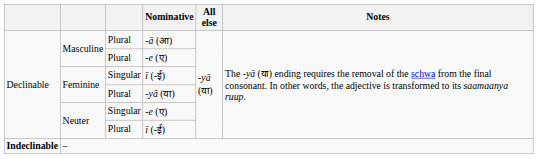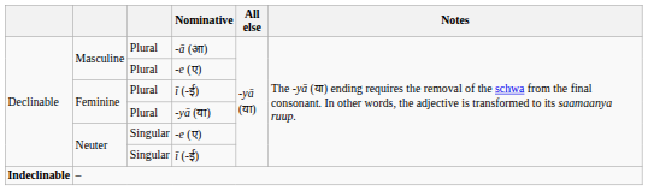 <table class="wikitable">
 <tr>
 <th></th>
 <th></th>
 <th></th>
 <th>Nominative</th>
 <th>All else</th>
 <th>Notes</th>
 </tr>
 <tr>
 <td rowspan="6">Declinable</td>
 <td rowspan="2">Masculine</td>
 <td>Plural</td>
 <td>-<em>ā</em> (आ)</td>
 <td rowspan="6"><em>-yā</em> (या)</td>
 <td rowspan="6">The <em>-yā</em> (या) ending requires the removal of the <a href='#'>schwa</a> from the final consonant. In other words, the adjective is transformed to its <em>saamaanya ruup.</em></td>
 </tr>
 <tr>
 <td>Plural</td>
 <td>-<em>e</em> (ए)</td>
 </tr>
 <tr>
 <td rowspan="2">Feminine</td>
-<td>Singular</td>
+<td>Plural</td>
 <td><em>ī</em> (-ई)</td>
 </tr>
 <tr>
 <td>Plural</td>
 <td><em>-yā</em> (या)</td>
 </tr>
 <tr>
 <td rowspan="2">Neuter</td>
 <td>Singular</td>
 <td>-<em>e</em> (ए)</td>
 </tr>
 <tr>
-<td>Plural</td>
+<td>Singular</td>
 <td><em>ī</em> (-ई)</td>
 </tr>
 <tr>
 <td><strong>Indeclinable</strong></td>
 <td colspan="5">–</td>
 </tr>
 </table>
